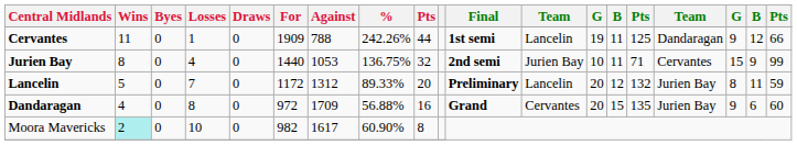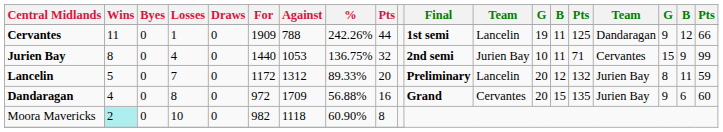 <table style="font-size: 85%; text-align: left;" class="wikitable">
 <tr>
 <th style="color:crimson">Central Midlands</th>
 <th style="color:crimson">Wins</th>
 <th style="color:crimson">Byes</th>
 <th style="color:crimson">Losses</th>
 <th style="color:crimson">Draws</th>
 <th style="color:crimson">For</th>
 <th style="color:crimson">Against</th>
 <th style="color:crimson">%</th>
 <th style="color:crimson">Pts</th>
 <th></th>
 <th style="color:green">Final</th>
 <th style="color:green">Team</th>
 <th style="color:green">G</th>
 <th style="color:green">B</th>
 <th style="color:green">Pts</th>
 <th style="color:green">Team</th>
 <th style="color:green">G</th>
 <th style="color:green">B</th>
 <th style="color:green">Pts</th>
 </tr>
 <tr>
 </tr>
 <tr>
 </tr>
 <tr>
 <td><strong>	Cervantes	</strong></td>
 <td>11</td>
 <td>0</td>
 <td>1</td>
 <td>0</td>
 <td>1909</td>
 <td>788</td>
 <td>242.26%</td>
 <td>44</td>
 <td></td>
 <td><strong>1st semi</strong></td>
 <td>Lancelin</td>
 <td>19</td>
 <td>11</td>
 <td>125</td>
 <td>Dandaragan</td>
 <td>9</td>
 <td>12</td>
 <td>66</td>
 </tr>
 <tr>
 <td><strong>	Jurien Bay	</strong></td>
 <td>8</td>
 <td>0</td>
 <td>4</td>
 <td>0</td>
 <td>1440</td>
 <td>1053</td>
 <td>136.75%</td>
 <td>32</td>
 <td></td>
 <td><strong>2nd semi</strong></td>
 <td>Jurien Bay</td>
 <td>10</td>
 <td>11</td>
 <td>71</td>
 <td>Cervantes</td>
 <td>15</td>
 <td>9</td>
 <td>99</td>
 </tr>
 <tr>
 <td><strong>	Lancelin	</strong></td>
 <td>5</td>
 <td>0</td>
 <td>7</td>
 <td>0</td>
 <td>1172</td>
 <td>1312</td>
 <td>89.33%</td>
 <td>20</td>
 <td></td>
 <td><strong>Preliminary</strong></td>
 <td>Lancelin</td>
 <td>20</td>
 <td>12</td>
 <td>132</td>
 <td>Jurien Bay</td>
 <td>8</td>
 <td>11</td>
 <td>59</td>
 </tr>
 <tr>
 <td><strong>	Dandaragan	</strong></td>
 <td>4</td>
 <td>0</td>
 <td>8</td>
 <td>0</td>
 <td>972</td>
 <td>1709</td>
 <td>56.88%</td>
 <td>16</td>
 <td></td>
 <td><strong>Grand</strong></td>
 <td>Cervantes</td>
 <td>20</td>
 <td>15</td>
 <td>135</td>
 <td>Jurien Bay</td>
 <td>9</td>
 <td>6</td>
 <td>60</td>
 </tr>
 <tr>
 <td>Moora Mavericks</td>
 <td style="background: paleturquoise;">2</td>
 <td>0</td>
 <td>10</td>
 <td>0</td>
 <td>982</td>
-<td>1617</td>
+<td>1118</td>
 <td>60.90%</td>
 <td>8</td>
 <td></td>
 </tr>
 <tr>
 </tr>
 </table>
